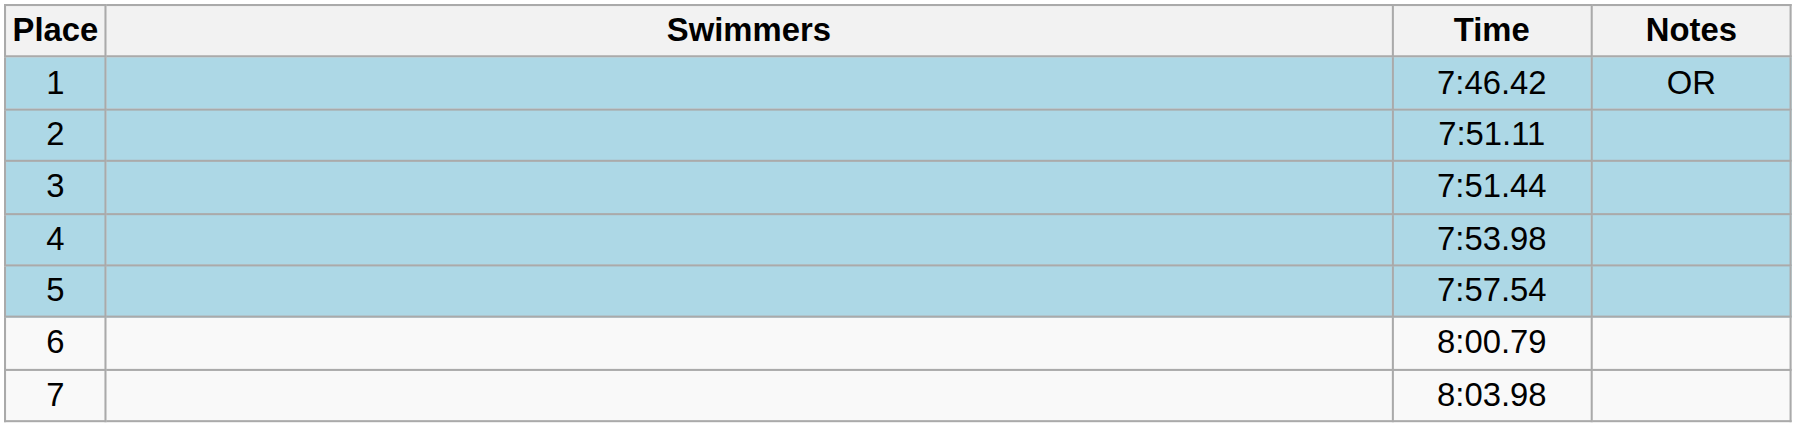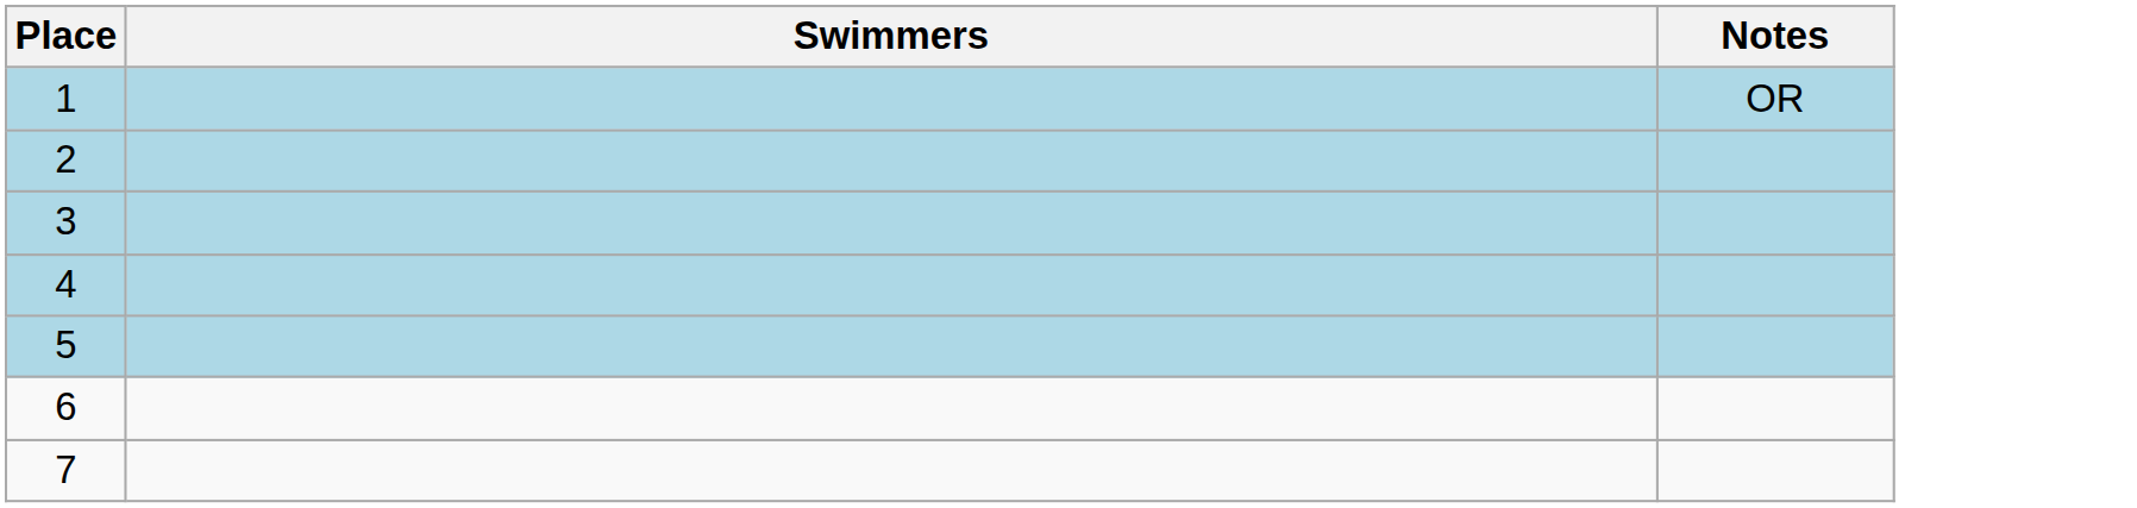 <table class=wikitable style="text-align:center">
 <tr>
 <th>Place</th>
 <th width=620>Swimmers</th>
-<th width=90>Time</th>
 <th width=90>Notes</th>
 </tr>
 <tr bgcolor=lightblue>
 <td>1</td>
 <td align=left></td>
-<td>7:46.42</td>
 <td>OR</td>
 </tr>
 <tr bgcolor=lightblue>
 <td>2</td>
 <td align=left></td>
-<td>7:51.11</td>
 <td></td>
 </tr>
 <tr bgcolor=lightblue>
 <td>3</td>
 <td align=left></td>
-<td>7:51.44</td>
 <td></td>
 </tr>
 <tr bgcolor=lightblue>
 <td>4</td>
 <td align=left></td>
-<td>7:53.98</td>
 <td></td>
 </tr>
 <tr bgcolor=lightblue>
 <td>5</td>
 <td align=left></td>
-<td>7:57.54</td>
 <td></td>
 </tr>
 <tr>
 <td>6</td>
 <td align=left></td>
-<td>8:00.79</td>
 <td></td>
 </tr>
 <tr>
 <td>7</td>
 <td align=left></td>
-<td>8:03.98</td>
 <td></td>
 </tr>
 </table>
